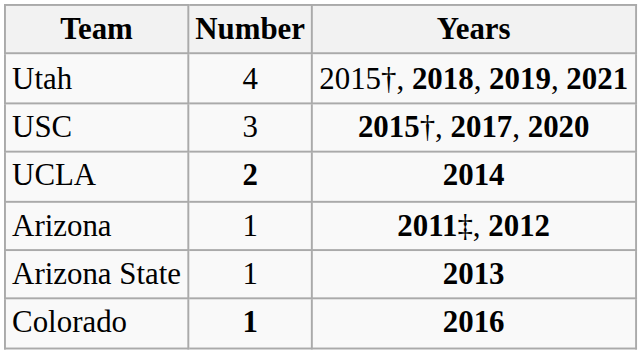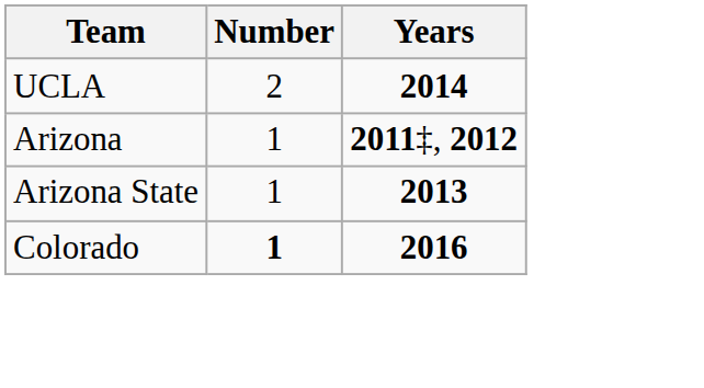 <table class="wikitable sortable">
 <tr>
 <th>Team</th>
 <th>Number</th>
 <th>Years</th>
 </tr>
 <tr>
-<td>Utah</td>
-<td style="text-align: center;">4</td>
-<td style="text-align: center;">2015†, <strong>2018</strong>, <strong>2019</strong>, <strong>2021</strong></td>
-</tr>
-<tr>
-<td>USC</td>
-<td style="text-align: center;">3</td>
-<td style="text-align: center;"><strong>2015</strong>†, <strong>2017</strong>, <strong>2020</strong></td>
-</tr>
-<tr>
 <td>UCLA</td>
-<td style="text-align: center;"><strong>2</strong></td>
+<td style="text-align: center;">2</td>
 <td style="text-align: center;"><strong>2014</strong></td>
 </tr>
 <tr>
 <td>Arizona</td>
 <td style="text-align: center;">1</td>
 <td style="text-align: center;"><strong>2011</strong>‡, <strong>2012</strong></td>
 </tr>
 <tr>
 <td>Arizona State</td>
 <td style="text-align: center;">1</td>
 <td style="text-align: center;"><strong>2013</strong></td>
 </tr>
 <tr>
 <td>Colorado</td>
 <td style="text-align: center;"><strong>1</strong></td>
 <td style="text-align: center;"><strong>2016</strong></td>
 </tr>
 </table>
